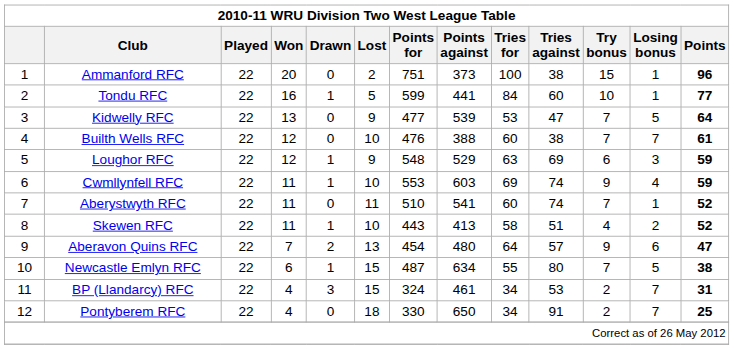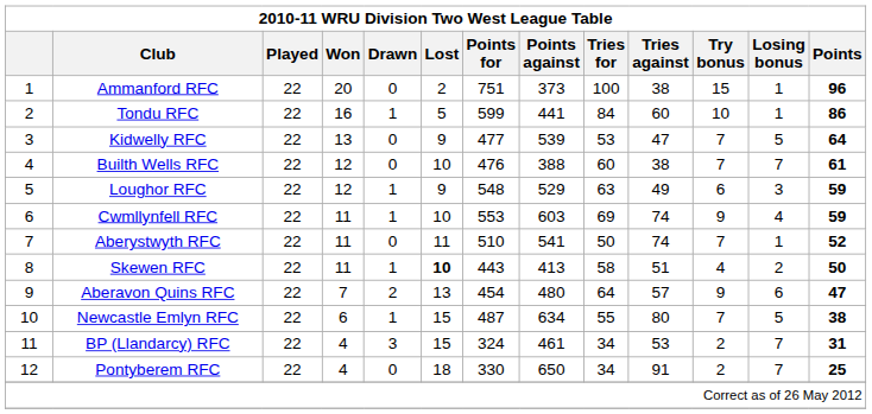 <table class="wikitable" style="float:left; margin-right:15px; text-align: center;">
 <tr>
 <td colspan="13" bgcolor="#FFFFFF" cellpadding="0" cellspacing="0"><strong>2010-11 WRU Division Two West League Table</strong></td>
 </tr>
 <tr>
 <th bgcolor="#efefef" width="40"></th>
 <th bgcolor="#efefef" width="200">Club</th>
 <th bgcolor="#efefef" width="20">Played</th>
 <th bgcolor="#efefef" width="20">Won</th>
 <th bgcolor="#efefef" width="20">Drawn</th>
 <th bgcolor="#efefef" width="20">Lost</th>
 <th bgcolor="#efefef" width="20">Points for</th>
 <th bgcolor="#efefef" width="20">Points against</th>
 <th bgcolor="#efefef" width="20">Tries for</th>
 <th bgcolor="#efefef" width="20">Tries against</th>
 <th bgcolor="#efefef" width="20">Try bonus</th>
 <th bgcolor="#efefef" width="20">Losing bonus</th>
 <th bgcolor="#efefef" width="20">Points</th>
 </tr>
 <tr bgcolor=#ffffff align=center>
 <td>1</td>
 <td><a href='#'>Ammanford RFC</a></td>
 <td>22</td>
 <td>20</td>
 <td>0</td>
 <td>2</td>
 <td>751</td>
 <td>373</td>
 <td>100</td>
 <td>38</td>
 <td>15</td>
 <td>1</td>
 <td><strong> 96 </strong></td>
 </tr>
 <tr bgcolor=#ffffff align=center>
 <td>2</td>
 <td><a href='#'>Tondu RFC</a></td>
 <td>22</td>
 <td>16</td>
 <td>1</td>
 <td>5</td>
 <td>599</td>
 <td>441</td>
 <td>84</td>
 <td>60</td>
 <td>10</td>
 <td>1</td>
-<td><strong> 77 </strong></td>
+<td><strong> 86 </strong></td>
 </tr>
 <tr bgcolor=#ffffff align=center>
 <td>3</td>
 <td><a href='#'>Kidwelly RFC</a></td>
 <td>22</td>
 <td>13</td>
 <td>0</td>
 <td>9</td>
 <td>477</td>
 <td>539</td>
 <td>53</td>
 <td>47</td>
 <td>7</td>
 <td>5</td>
 <td><strong> 64 </strong></td>
 </tr>
 <tr bgcolor=#ffffff align=center>
 <td>4</td>
 <td><a href='#'>Builth Wells RFC</a></td>
 <td>22</td>
 <td>12</td>
 <td>0</td>
 <td>10</td>
 <td>476</td>
 <td>388</td>
 <td>60</td>
 <td>38</td>
 <td>7</td>
 <td>7</td>
 <td><strong> 61 </strong></td>
 </tr>
 <tr bgcolor=#ffffff align=center>
 <td>5</td>
 <td><a href='#'>Loughor RFC</a></td>
 <td>22</td>
 <td>12</td>
 <td>1</td>
 <td>9</td>
 <td>548</td>
 <td>529</td>
 <td>63</td>
-<td>69</td>
+<td>49</td>
 <td>6</td>
 <td>3</td>
 <td><strong> 59 </strong></td>
 </tr>
 <tr bgcolor=#ffffff align=center>
 <td>6</td>
 <td><a href='#'>Cwmllynfell RFC</a></td>
 <td>22</td>
 <td>11</td>
 <td>1</td>
 <td>10</td>
 <td>553</td>
 <td>603</td>
 <td>69</td>
 <td>74</td>
 <td>9</td>
 <td>4</td>
 <td><strong> 59 </strong></td>
 </tr>
 <tr bgcolor=#ffffff align=center>
 <td>7</td>
 <td><a href='#'>Aberystwyth RFC</a></td>
 <td>22</td>
 <td>11</td>
 <td>0</td>
 <td>11</td>
 <td>510</td>
 <td>541</td>
-<td>60</td>
+<td>50</td>
 <td>74</td>
 <td>7</td>
 <td>1</td>
 <td><strong> 52 </strong></td>
 </tr>
 <tr bgcolor=#ffffff align=center>
 <td>8</td>
 <td><a href='#'>Skewen RFC</a></td>
 <td>22</td>
 <td>11</td>
 <td>1</td>
-<td>10</td>
+<td><strong>10</strong></td>
 <td>443</td>
 <td>413</td>
 <td>58</td>
 <td>51</td>
 <td>4</td>
 <td>2</td>
-<td><strong> 52 </strong></td>
+<td><strong> 50 </strong></td>
 </tr>
 <tr bgcolor=#ffffff align=center>
 <td>9</td>
 <td><a href='#'>Aberavon Quins RFC</a></td>
 <td>22</td>
 <td>7</td>
 <td>2</td>
 <td>13</td>
 <td>454</td>
 <td>480</td>
 <td>64</td>
 <td>57</td>
 <td>9</td>
 <td>6</td>
 <td><strong> 47 </strong></td>
 </tr>
 <tr bgcolor=#ffffff align=center>
 <td>10</td>
 <td><a href='#'>Newcastle Emlyn RFC</a></td>
 <td>22</td>
 <td>6</td>
 <td>1</td>
 <td>15</td>
 <td>487</td>
 <td>634</td>
 <td>55</td>
 <td>80</td>
 <td>7</td>
 <td>5</td>
 <td><strong> 38 </strong></td>
 </tr>
 <tr bgcolor=#ffffff align=center>
 <td>11</td>
 <td><a href='#'>BP (Llandarcy) RFC</a></td>
 <td>22</td>
 <td>4</td>
 <td>3</td>
 <td>15</td>
 <td>324</td>
 <td>461</td>
 <td>34</td>
 <td>53</td>
 <td>2</td>
 <td>7</td>
 <td><strong> 31 </strong></td>
 </tr>
 <tr bgcolor=#ffffff align=center>
 <td>12</td>
 <td><a href='#'>Pontyberem RFC</a></td>
 <td>22</td>
 <td>4</td>
 <td>0</td>
 <td>18</td>
 <td>330</td>
 <td>650</td>
 <td>34</td>
 <td>91</td>
 <td>2</td>
 <td>7</td>
 <td><strong> 25 </strong></td>
 </tr>
 <tr bgcolor=#ffffff align=center>
 </tr>
 <tr>
 <td colspan="13" align="right" bgcolor="#FFFFFF" cellpadding="0" cellspacing="0"><small>Correct as of 26 May 2012</small></td>
 </tr>
 <tr>
 </tr>
 </table>
